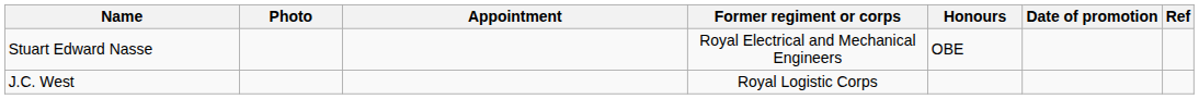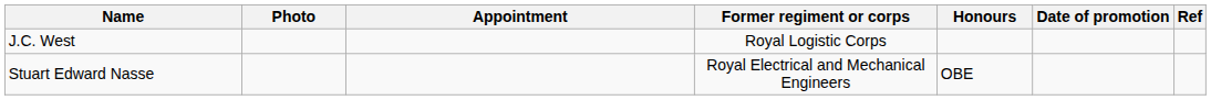 <table class="wikitable">
 <tr>
 <th width="300" align="center">Name</th>
 <th width="120" align="center">Photo</th>
 <th width="440" align="center">Appointment</th>
 <th width="300" align="center">Former regiment or corps</th>
 <th width="100" align="center">Honours</th>
 <th width="160" align="center">Date of promotion</th>
 <th width="20" align="center">Ref</th>
 </tr>
 <tr>
+<td>J.C. West</td>
+<td></td>
+<td align="center"></td>
+<td align="center">Royal Logistic Corps</td>
+<td></td>
+<td align="center"></td>
+<td></td>
+</tr>
+<tr>
 <td>Stuart Edward Nasse</td>
 <td></td>
 <td align="center"></td>
 <td align="center">Royal Electrical and Mechanical Engineers</td>
 <td>OBE</td>
 <td align="center"></td>
 <td></td>
 </tr>
-<tr>
-<td>J.C. West</td>
-<td></td>
-<td align="center"></td>
-<td align="center">Royal Logistic Corps</td>
-<td></td>
-<td align="center"></td>
-<td></td>
-</tr>
 </table>
